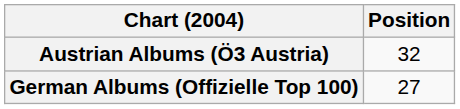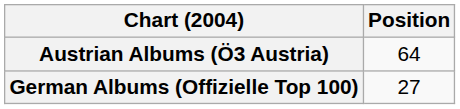 <table class="wikitable sortable plainrowheaders" style="text-align:center">
 <tr>
 <th scope="col">Chart (2004)</th>
 <th scope="col">Position</th>
 </tr>
 <tr>
 <th scope="row">Austrian Albums (Ö3 Austria)</th>
-<td>32</td>
+<td>64</td>
 </tr>
 <tr>
 <th scope="row">German Albums (Offizielle Top 100)</th>
 <td>27</td>
 </tr>
 </table>
